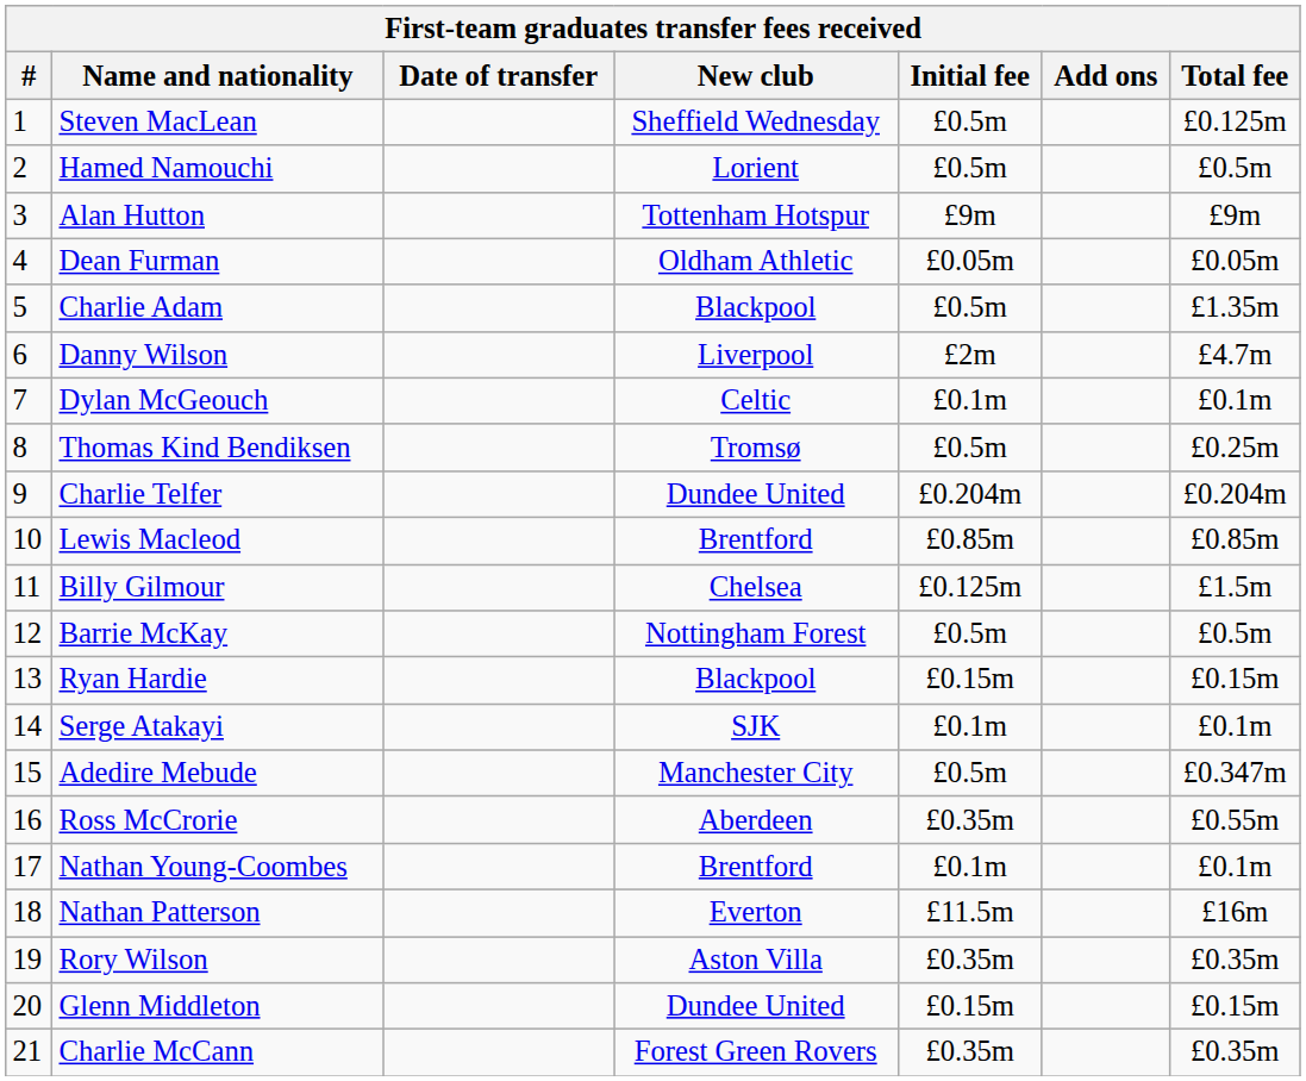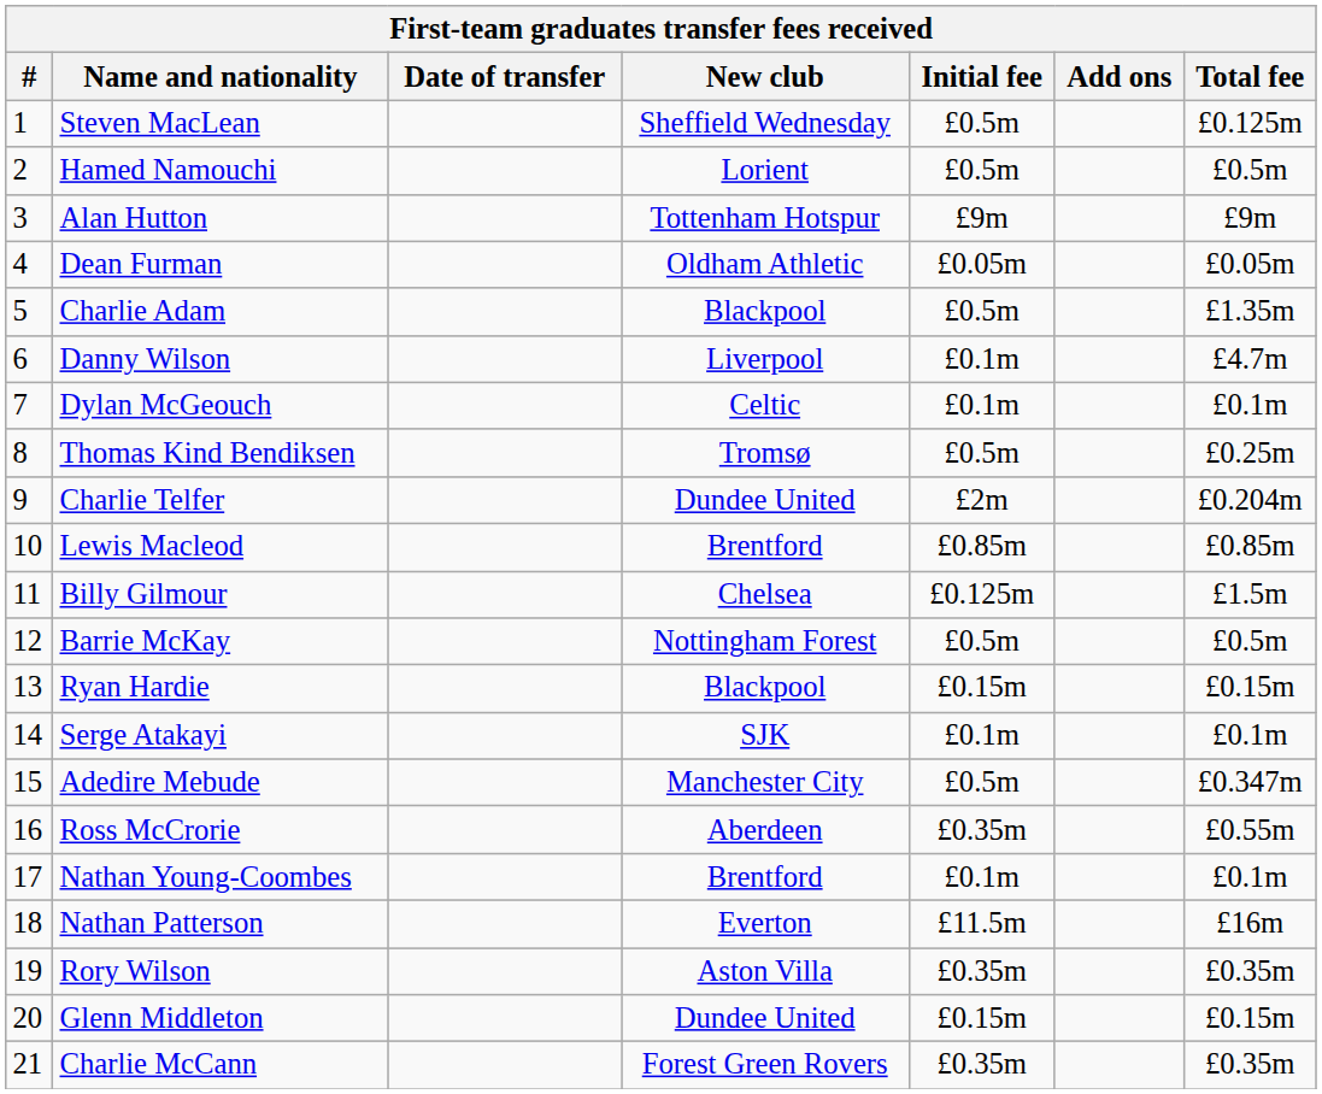 <table class="wikitable plainrowheaders" style="width: 80%;">
 <tr>
 <th colspan=7>First-team graduates transfer fees received</th>
 </tr>
 <tr>
 <th scope="col">#</th>
 <th scope="col">Name and nationality</th>
 <th scope="col">Date of transfer</th>
 <th scope="col">New club</th>
 <th scope="col">Initial fee</th>
 <th scope="col">Add ons</th>
 <th scope="col">Total fee</th>
 </tr>
 <tr>
 <td>1</td>
 <td> <a href='#'>Steven MacLean</a></td>
 <td></td>
 <td align="center"><a href='#'>Sheffield Wednesday</a> </td>
 <td align="center">£0.5m</td>
 <td align="center"></td>
 <td align="center">£0.125m</td>
 </tr>
 <tr>
 <td>2</td>
 <td> <a href='#'>Hamed Namouchi</a></td>
 <td></td>
 <td align="center"><a href='#'>Lorient</a> </td>
 <td align="center">£0.5m</td>
 <td align="center"></td>
 <td align="center">£0.5m</td>
 </tr>
 <tr>
 <td>3</td>
 <td> <a href='#'>Alan Hutton</a></td>
 <td></td>
 <td align="center"><a href='#'>Tottenham Hotspur</a> </td>
 <td align="center">£9m</td>
 <td align="center"></td>
 <td align="center">£9m</td>
 </tr>
 <tr>
 <td>4</td>
 <td> <a href='#'>Dean Furman</a></td>
 <td></td>
 <td align="center"><a href='#'>Oldham Athletic</a> </td>
 <td align="center">£0.05m</td>
 <td align="center"></td>
 <td align="center">£0.05m</td>
 </tr>
 <tr>
 <td>5</td>
 <td> <a href='#'>Charlie Adam</a></td>
 <td></td>
 <td align="center"><a href='#'>Blackpool</a> </td>
 <td align="center">£0.5m</td>
 <td align="center"></td>
 <td align="center">£1.35m</td>
 </tr>
 <tr>
 <td>6</td>
 <td> <a href='#'>Danny Wilson</a></td>
 <td></td>
 <td align="center"><a href='#'>Liverpool</a> </td>
-<td align="center">£2m</td>
+<td align="center">£0.1m</td>
 <td align="center"></td>
 <td align="center">£4.7m</td>
 </tr>
 <tr>
 <td>7</td>
 <td> <a href='#'>Dylan McGeouch</a></td>
 <td></td>
 <td align="center"><a href='#'>Celtic</a> </td>
 <td align="center">£0.1m</td>
 <td align="center"></td>
 <td align="center">£0.1m</td>
 </tr>
 <tr>
 <td>8</td>
 <td> <a href='#'>Thomas Kind Bendiksen</a></td>
 <td></td>
 <td align="center"><a href='#'>Tromsø</a> </td>
 <td align="center">£0.5m</td>
 <td align="center"></td>
 <td align="center">£0.25m</td>
 </tr>
 <tr>
 <td>9</td>
 <td> <a href='#'>Charlie Telfer</a></td>
 <td></td>
 <td align="center"><a href='#'>Dundee United</a> </td>
-<td align="center">£0.204m</td>
+<td align="center">£2m</td>
 <td align="center"></td>
 <td align="center">£0.204m</td>
 </tr>
 <tr>
 <td>10</td>
 <td> <a href='#'>Lewis Macleod</a></td>
 <td></td>
 <td align="center"><a href='#'>Brentford</a> </td>
 <td align="center">£0.85m</td>
 <td align="center"></td>
 <td align="center">£0.85m</td>
 </tr>
 <tr>
 <td>11</td>
 <td> <a href='#'>Billy Gilmour</a></td>
 <td></td>
 <td align="center"><a href='#'>Chelsea</a> </td>
 <td align="center">£0.125m</td>
 <td align="center"></td>
 <td align="center">£1.5m</td>
 </tr>
 <tr>
 <td>12</td>
 <td> <a href='#'>Barrie McKay</a></td>
 <td></td>
 <td align="center"><a href='#'>Nottingham Forest</a> </td>
 <td align="center">£0.5m</td>
 <td align="center"></td>
 <td align="center">£0.5m</td>
 </tr>
 <tr>
 <td>13</td>
 <td> <a href='#'>Ryan Hardie</a></td>
 <td></td>
 <td align="center"><a href='#'>Blackpool</a> </td>
 <td align="center">£0.15m</td>
 <td align="center"></td>
 <td align="center">£0.15m</td>
 </tr>
 <tr>
 <td>14</td>
 <td> <a href='#'>Serge Atakayi</a></td>
 <td></td>
 <td align="center"><a href='#'>SJK</a> </td>
 <td align="center">£0.1m</td>
 <td align="center"></td>
 <td align="center">£0.1m</td>
 </tr>
 <tr>
 <td>15</td>
 <td> <a href='#'>Adedire Mebude</a></td>
 <td></td>
 <td align="center"><a href='#'>Manchester City</a> </td>
 <td align="center">£0.5m</td>
 <td align="center"></td>
 <td align="center">£0.347m</td>
 </tr>
 <tr>
 <td>16</td>
 <td> <a href='#'>Ross McCrorie</a></td>
 <td></td>
 <td align="center"><a href='#'>Aberdeen</a> </td>
 <td align="center">£0.35m</td>
 <td align="center"></td>
 <td align="center">£0.55m</td>
 </tr>
 <tr>
 <td>17</td>
 <td> <a href='#'>Nathan Young-Coombes</a></td>
 <td></td>
 <td align="center"><a href='#'>Brentford</a> </td>
 <td align="center">£0.1m</td>
 <td align="center"></td>
 <td align="center">£0.1m</td>
 </tr>
 <tr>
 <td>18</td>
 <td> <a href='#'>Nathan Patterson</a></td>
 <td></td>
 <td align="center"><a href='#'>Everton</a> </td>
 <td align="center">£11.5m</td>
 <td align="center"></td>
 <td align="center">£16m</td>
 </tr>
 <tr>
 <td>19</td>
 <td> <a href='#'>Rory Wilson</a></td>
 <td></td>
 <td align="center"><a href='#'>Aston Villa</a> </td>
 <td align="center">£0.35m</td>
 <td align="center"></td>
 <td align="center">£0.35m</td>
 </tr>
 <tr>
 <td>20</td>
 <td> <a href='#'>Glenn Middleton</a></td>
 <td></td>
 <td align="center"><a href='#'>Dundee United</a> </td>
 <td align="center">£0.15m</td>
 <td align="center"></td>
 <td align="center">£0.15m</td>
 </tr>
 <tr>
 <td>21</td>
 <td> <a href='#'>Charlie McCann</a></td>
 <td></td>
 <td align="center"><a href='#'>Forest Green Rovers</a> </td>
 <td align="center">£0.35m</td>
 <td align="center"></td>
 <td align="center">£0.35m</td>
 </tr>
 </table>
